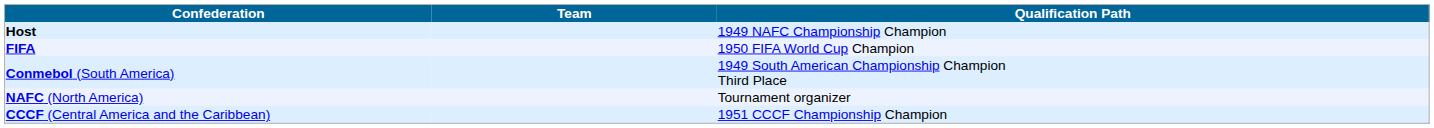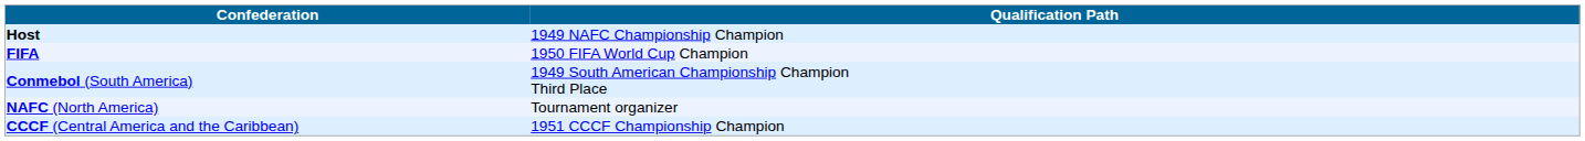 <table cellspacing="0" style="background: #EBF5FF; border: 1px #aaa solid; border-collapse: collapse; font-size: 95%;" width=100%>
 <tr bgcolor=#006699 style="color:white;">
 <th width=30%>Confederation</th>
-<th width=20%>Team</th>
 <th width=60%>Qualification Path</th>
 </tr>
 <tr bgcolor=#DDEEFF>
 <td><strong>Host</strong></td>
-<td></td>
 <td><a href='#'>1949 NAFC Championship</a> Champion</td>
 </tr>
 <tr bgcolor=#EDF3FE>
 <td><strong><a href='#'>FIFA</a></strong></td>
-<td></td>
 <td><a href='#'>1950 FIFA World Cup</a> Champion</td>
 </tr>
 <tr bgcolor=#DDEEFF>
 <td><a href='#'><strong>Conmebol</strong> (South America)</a></td>
-<td><br></td>
 <td><a href='#'>1949 South American Championship</a> Champion <br>  Third Place</td>
 </tr>
 <tr bgcolor=#EDF3FE>
 <td><a href='#'><strong>NAFC</strong> (North America)</a></td>
-<td></td>
 <td>Tournament organizer</td>
 </tr>
 <tr bgcolor=#DDEEFF>
 <td><a href='#'><strong>CCCF</strong> (Central America and the Caribbean)</a></td>
-<td></td>
 <td><a href='#'>1951 CCCF Championship</a> Champion</td>
 </tr>
 </table>
